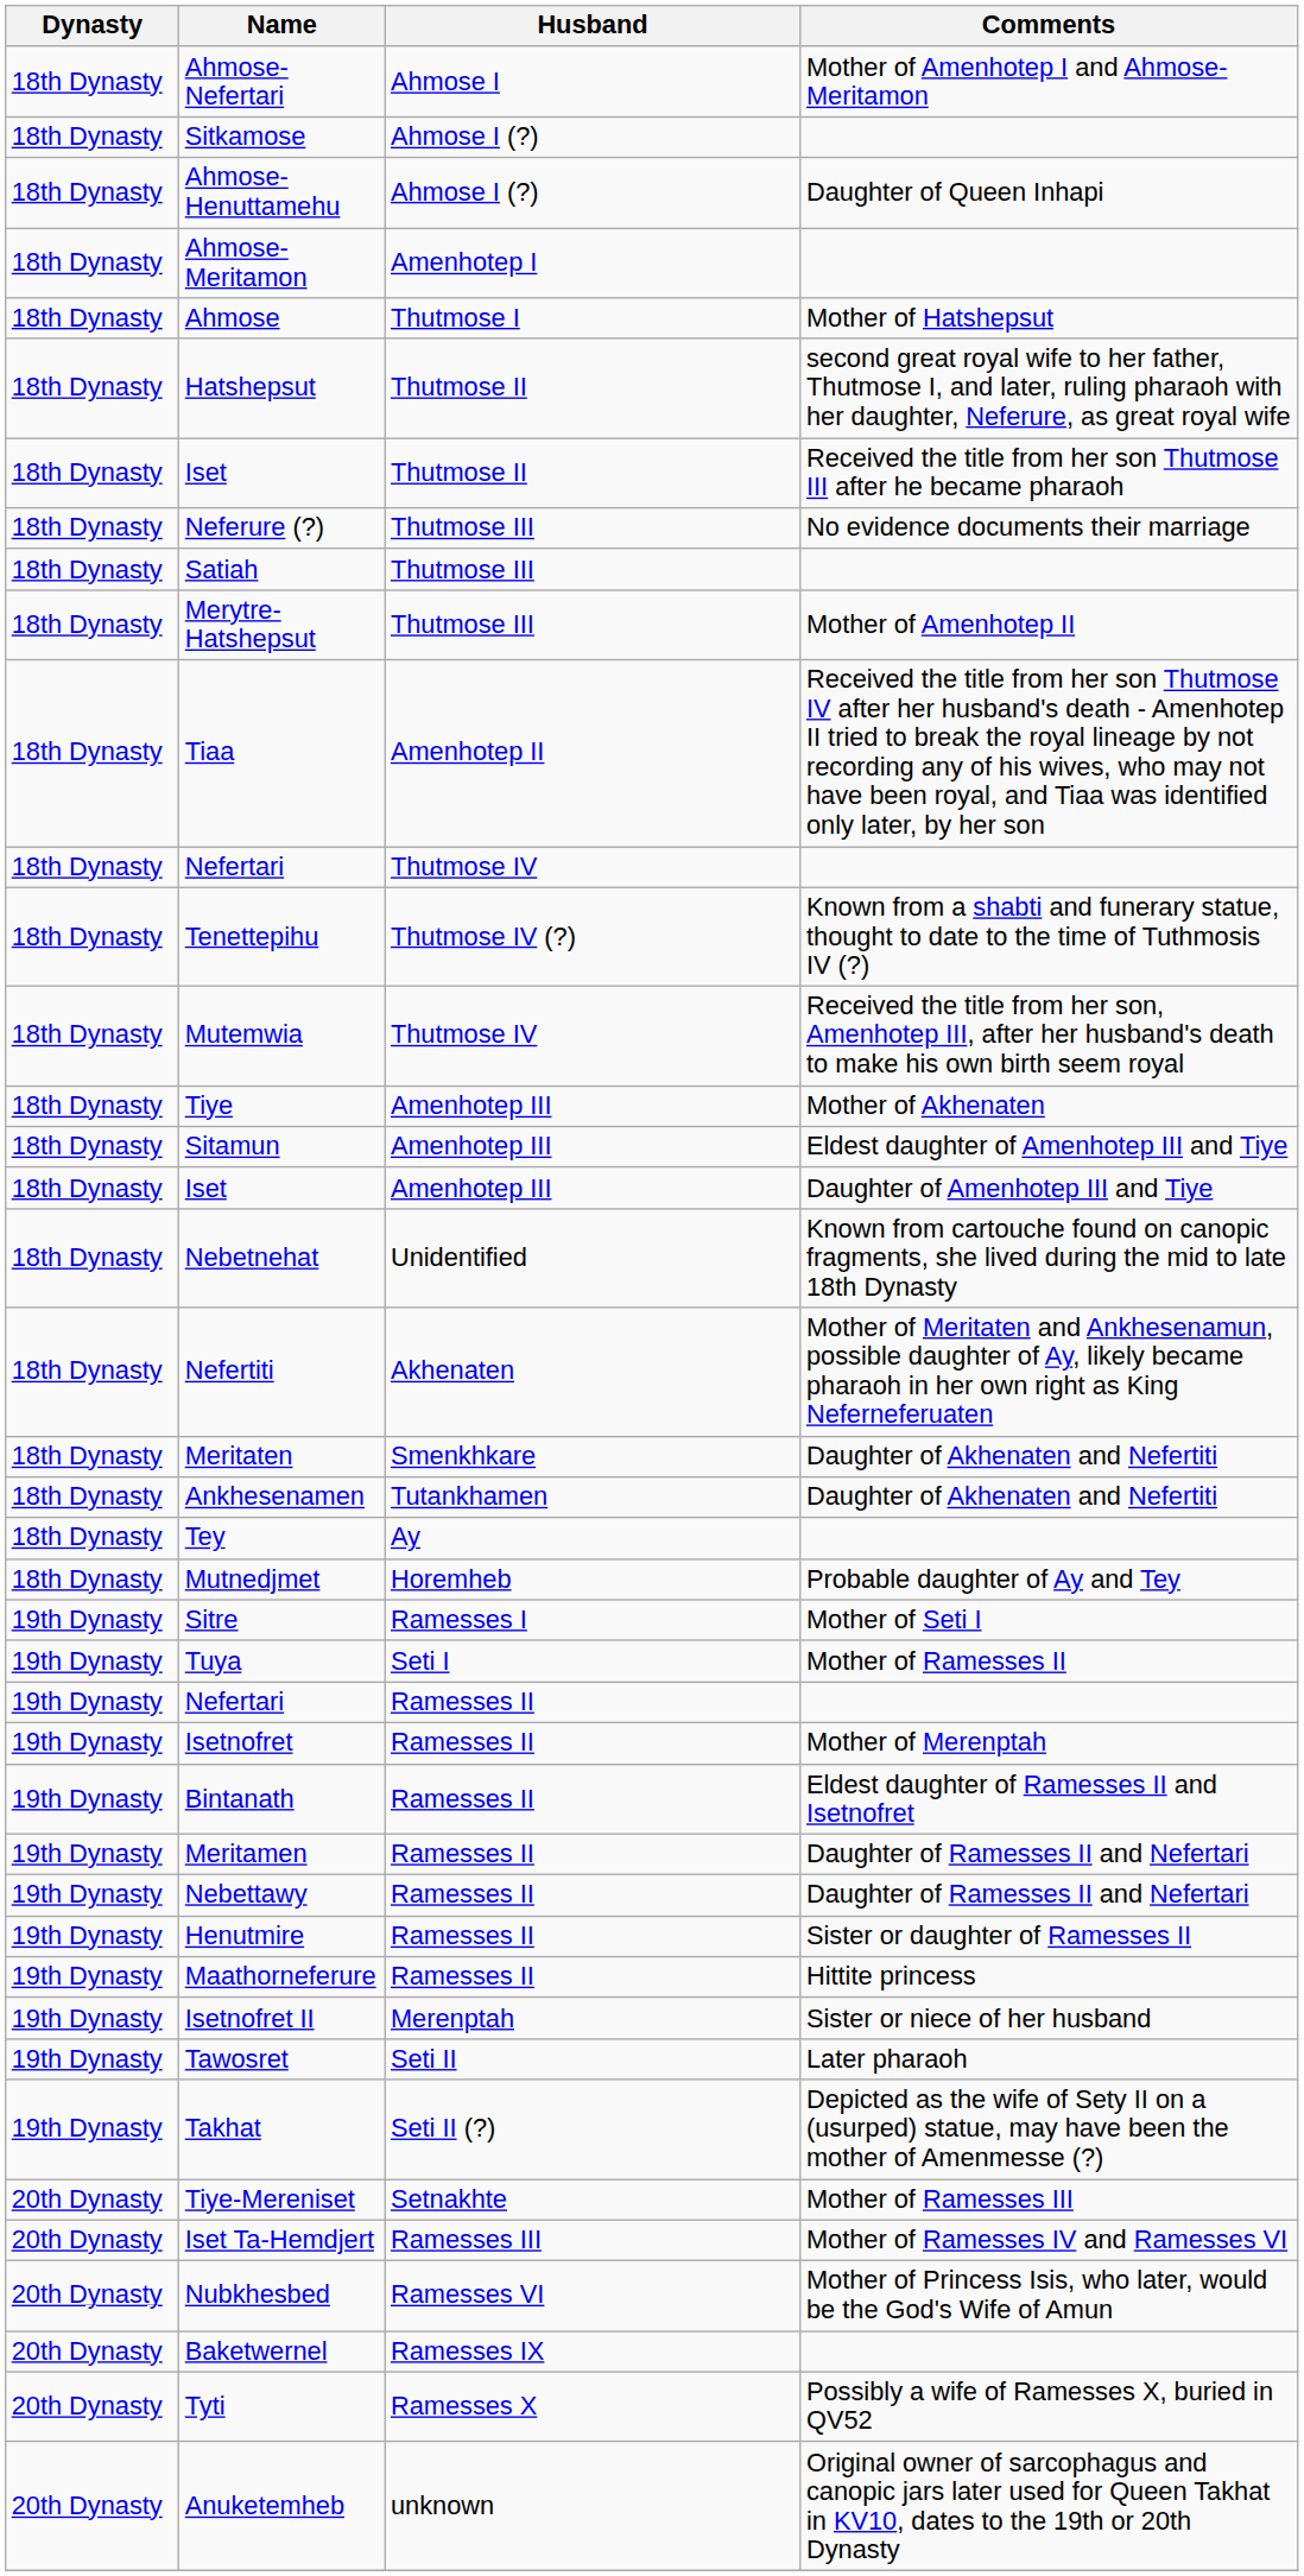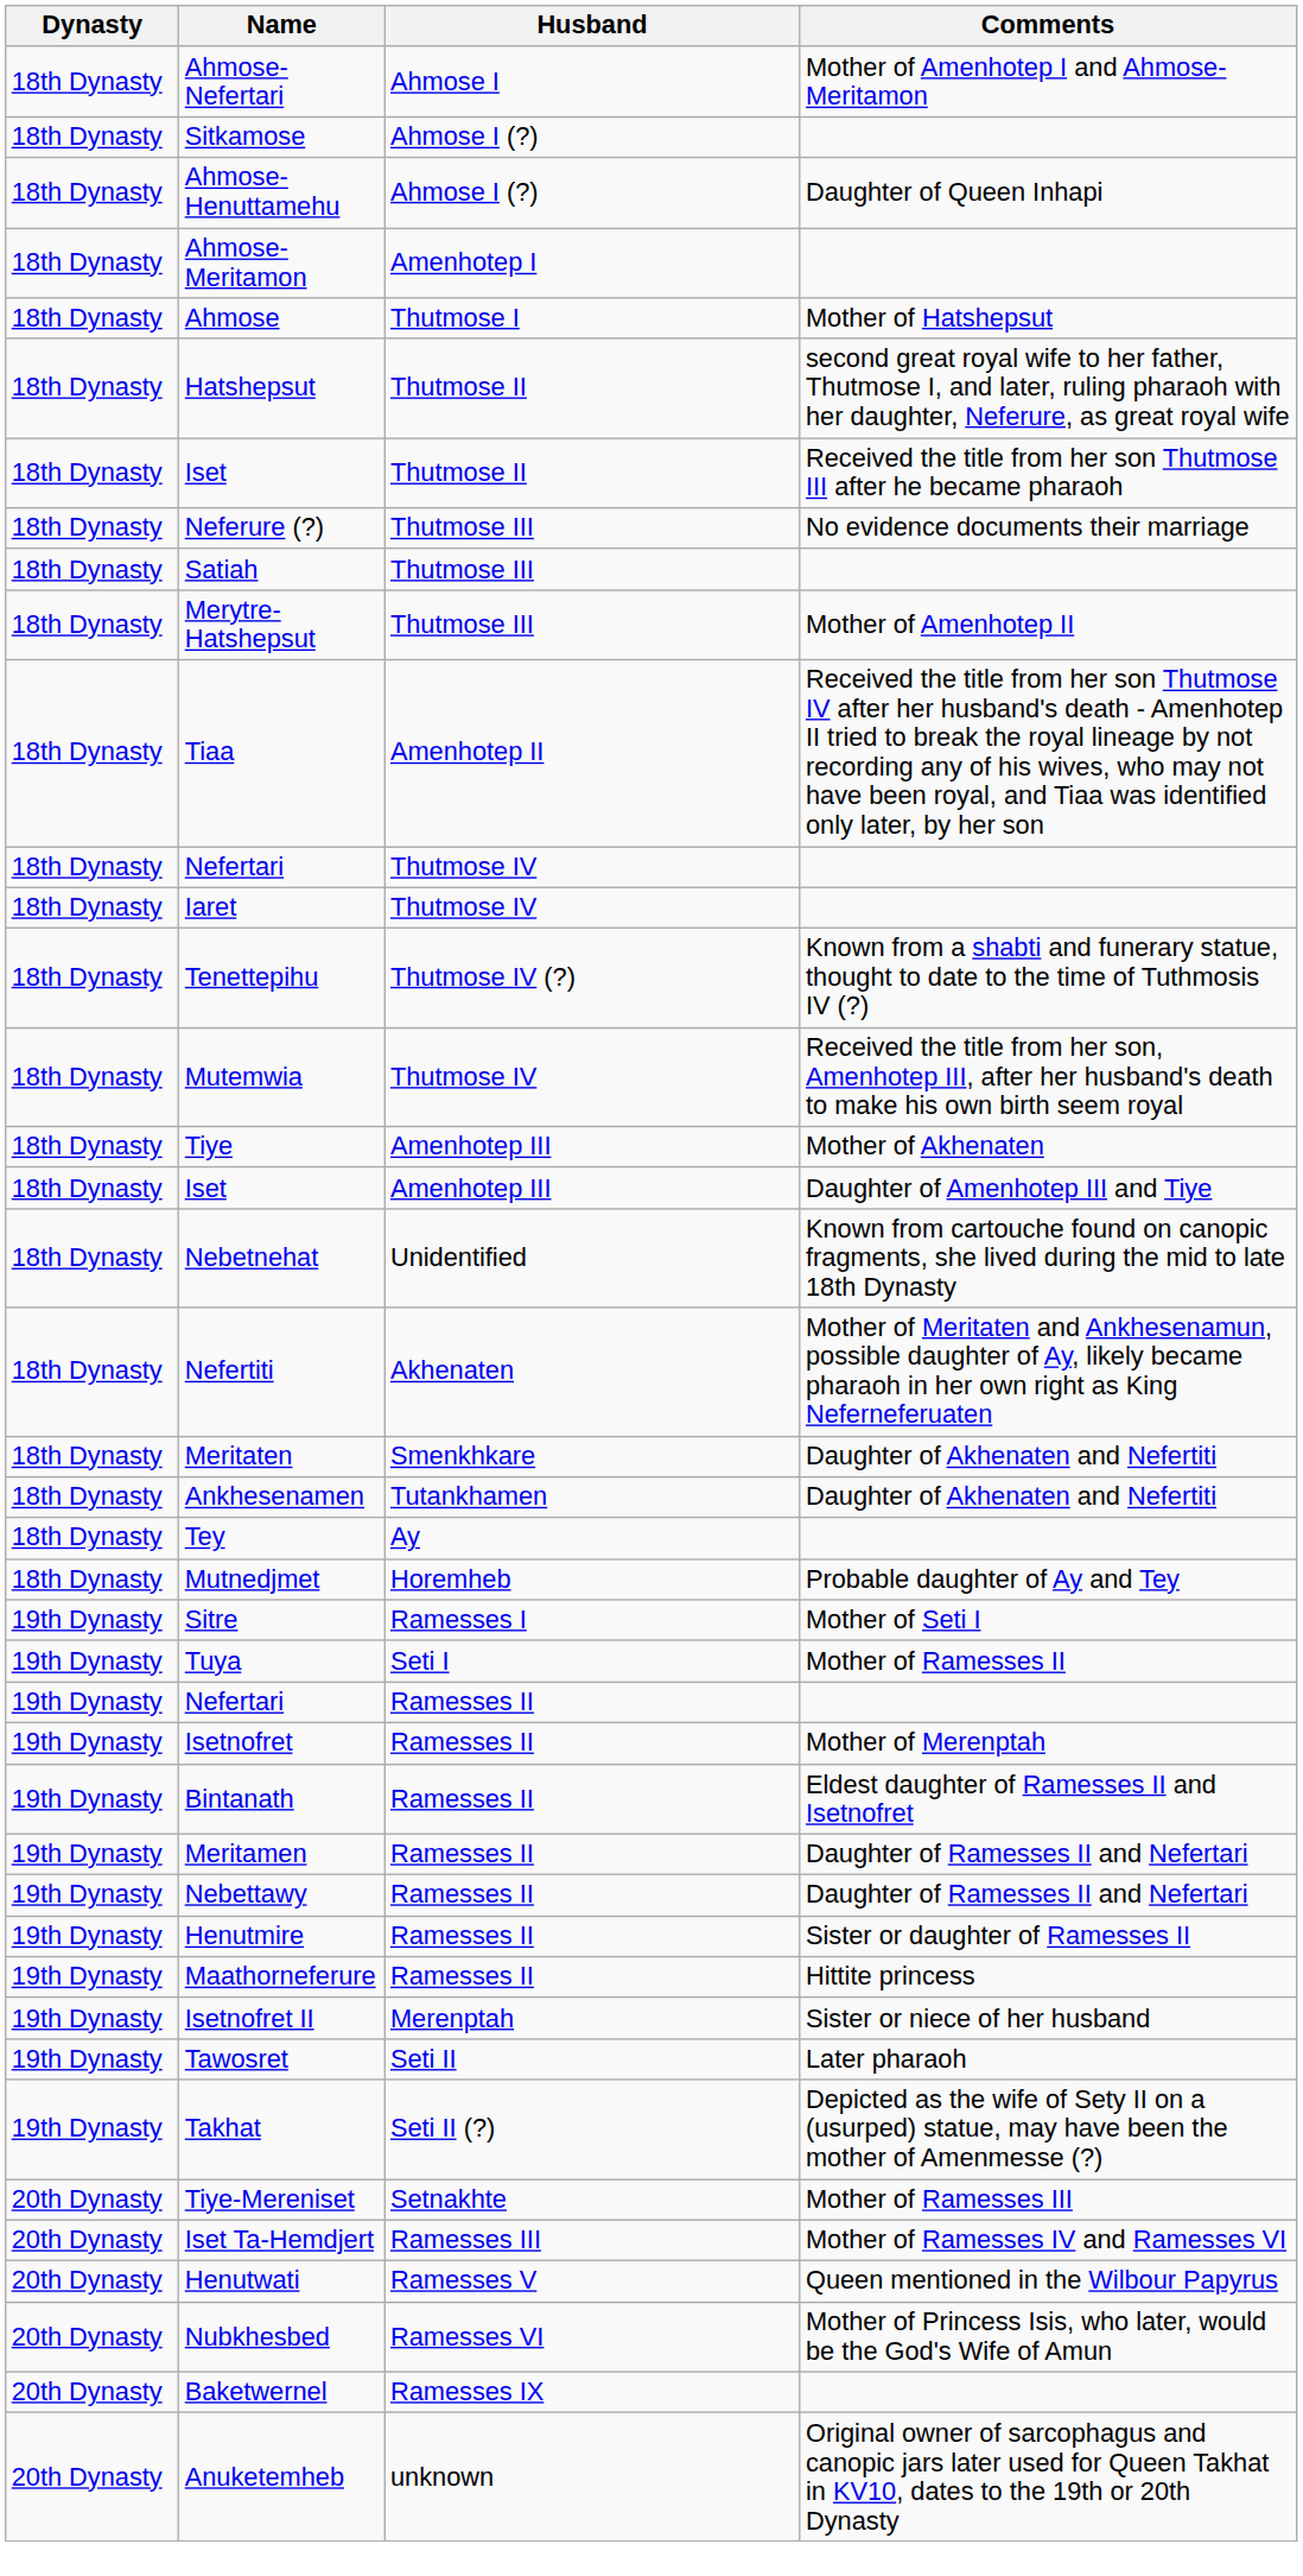 <table class="wikitable">
 <tr>
 <th width="100">Dynasty</th>
 <th width="120">Name</th>
 <th width="250">Husband</th>
 <th width="300">Comments</th>
 </tr>
 <tr>
 <td><a href='#'>18th Dynasty</a></td>
 <td><a href='#'>Ahmose-Nefertari</a></td>
 <td><a href='#'>Ahmose I</a></td>
 <td>Mother of <a href='#'>Amenhotep I</a> and <a href='#'>Ahmose-Meritamon</a></td>
 </tr>
 <tr>
 <td><a href='#'>18th Dynasty</a></td>
 <td><a href='#'>Sitkamose</a></td>
 <td><a href='#'>Ahmose I</a> (?)</td>
 <td></td>
 </tr>
 <tr>
 <td><a href='#'>18th Dynasty</a></td>
 <td><a href='#'>Ahmose-Henuttamehu</a></td>
 <td><a href='#'>Ahmose I</a> (?)</td>
 <td>Daughter of Queen Inhapi</td>
 </tr>
 <tr>
 <td><a href='#'>18th Dynasty</a></td>
 <td><a href='#'>Ahmose-Meritamon</a></td>
 <td><a href='#'>Amenhotep I</a></td>
 <td></td>
 </tr>
 <tr>
 <td><a href='#'>18th Dynasty</a></td>
 <td><a href='#'>Ahmose</a></td>
 <td><a href='#'>Thutmose I</a></td>
 <td>Mother of <a href='#'>Hatshepsut</a></td>
 </tr>
 <tr>
 <td><a href='#'>18th Dynasty</a></td>
 <td><a href='#'>Hatshepsut</a></td>
 <td><a href='#'>Thutmose II</a></td>
 <td>second great royal wife to her father, Thutmose I, and later, ruling pharaoh with her daughter, <a href='#'>Neferure</a>, as great royal wife</td>
 </tr>
 <tr>
 <td><a href='#'>18th Dynasty</a></td>
 <td><a href='#'>Iset</a></td>
 <td><a href='#'>Thutmose II</a></td>
 <td>Received the title from her son <a href='#'>Thutmose III</a> after he became pharaoh</td>
 </tr>
 <tr>
 <td><a href='#'>18th Dynasty</a></td>
 <td><a href='#'>Neferure</a> (?)</td>
 <td><a href='#'>Thutmose III</a></td>
 <td>No evidence documents their marriage</td>
 </tr>
 <tr>
 <td><a href='#'>18th Dynasty</a></td>
 <td><a href='#'>Satiah</a></td>
 <td><a href='#'>Thutmose III</a></td>
 <td></td>
 </tr>
 <tr>
 <td><a href='#'>18th Dynasty</a></td>
 <td><a href='#'>Merytre-Hatshepsut</a></td>
 <td><a href='#'>Thutmose III</a></td>
 <td>Mother of <a href='#'>Amenhotep II</a></td>
 </tr>
 <tr>
 <td><a href='#'>18th Dynasty</a></td>
 <td><a href='#'>Tiaa</a></td>
 <td><a href='#'>Amenhotep II</a></td>
 <td>Received the title from her son <a href='#'>Thutmose IV</a> after her husband's death - Amenhotep II tried to break the royal lineage by not recording any of his wives, who may not have been royal, and Tiaa was identified only later, by her son</td>
 </tr>
 <tr>
 <td><a href='#'>18th Dynasty</a></td>
 <td><a href='#'>Nefertari</a></td>
 <td><a href='#'>Thutmose IV</a></td>
 <td></td>
 </tr>
 <tr>
 <td><a href='#'>18th Dynasty</a></td>
+<td><a href='#'>Iaret</a></td>
+<td><a href='#'>Thutmose IV</a></td>
+<td></td>
+</tr>
+<tr>
+<td><a href='#'>18th Dynasty</a></td>
 <td><a href='#'>Tenettepihu</a></td>
 <td><a href='#'>Thutmose IV</a> (?)</td>
 <td>Known from a <a href='#'>shabti</a> and funerary statue, thought to date to the time of Tuthmosis IV (?)</td>
 </tr>
 <tr>
 <td><a href='#'>18th Dynasty</a></td>
 <td><a href='#'>Mutemwia</a></td>
 <td><a href='#'>Thutmose IV</a></td>
 <td>Received the title from her son, <a href='#'>Amenhotep III</a>, after her husband's death to make his own birth seem royal</td>
 </tr>
 <tr>
 <td><a href='#'>18th Dynasty</a></td>
 <td><a href='#'>Tiye</a></td>
 <td><a href='#'>Amenhotep III</a></td>
 <td>Mother of <a href='#'>Akhenaten</a></td>
-</tr>
-<tr>
-<td><a href='#'>18th Dynasty</a></td>
-<td><a href='#'>Sitamun</a></td>
-<td><a href='#'>Amenhotep III</a></td>
-<td>Eldest daughter of <a href='#'>Amenhotep III</a> and <a href='#'>Tiye</a></td>
 </tr>
 <tr>
 <td><a href='#'>18th Dynasty</a></td>
 <td><a href='#'>Iset</a></td>
 <td><a href='#'>Amenhotep III</a></td>
 <td>Daughter of <a href='#'>Amenhotep III</a> and <a href='#'>Tiye</a></td>
 </tr>
 <tr>
 <td><a href='#'>18th Dynasty</a></td>
 <td><a href='#'>Nebetnehat</a></td>
 <td>Unidentified</td>
 <td>Known from cartouche found on canopic fragments, she lived during the mid to late 18th Dynasty</td>
 </tr>
 <tr>
 <td><a href='#'>18th Dynasty</a></td>
 <td><a href='#'>Nefertiti</a></td>
 <td><a href='#'>Akhenaten</a></td>
 <td>Mother of <a href='#'>Meritaten</a> and <a href='#'>Ankhesenamun</a>, possible daughter of <a href='#'>Ay</a>, likely became pharaoh in her own right as King <a href='#'>Neferneferuaten</a></td>
 </tr>
 <tr>
 <td><a href='#'>18th Dynasty</a></td>
 <td><a href='#'>Meritaten</a></td>
 <td><a href='#'>Smenkhkare</a></td>
 <td>Daughter of <a href='#'>Akhenaten</a> and <a href='#'>Nefertiti</a></td>
 </tr>
 <tr>
 <td><a href='#'>18th Dynasty</a></td>
 <td><a href='#'>Ankhesenamen</a></td>
 <td><a href='#'>Tutankhamen</a></td>
 <td>Daughter of <a href='#'>Akhenaten</a> and <a href='#'>Nefertiti</a></td>
 </tr>
 <tr>
 <td><a href='#'>18th Dynasty</a></td>
 <td><a href='#'>Tey</a></td>
 <td><a href='#'>Ay</a></td>
 <td></td>
 </tr>
 <tr>
 <td><a href='#'>18th Dynasty</a></td>
 <td><a href='#'>Mutnedjmet</a></td>
 <td><a href='#'>Horemheb</a></td>
 <td>Probable daughter of <a href='#'>Ay</a> and <a href='#'>Tey</a></td>
 </tr>
 <tr>
 <td><a href='#'>19th Dynasty</a></td>
 <td><a href='#'>Sitre</a></td>
 <td><a href='#'>Ramesses I</a></td>
 <td>Mother of <a href='#'>Seti I</a></td>
 </tr>
 <tr>
 <td><a href='#'>19th Dynasty</a></td>
 <td><a href='#'>Tuya</a></td>
 <td><a href='#'>Seti I</a></td>
 <td>Mother of <a href='#'>Ramesses II</a></td>
 </tr>
 <tr>
 <td><a href='#'>19th Dynasty</a></td>
 <td><a href='#'>Nefertari</a></td>
 <td><a href='#'>Ramesses II</a></td>
 <td></td>
 </tr>
 <tr>
 <td><a href='#'>19th Dynasty</a></td>
 <td><a href='#'>Isetnofret</a></td>
 <td><a href='#'>Ramesses II</a></td>
 <td>Mother of <a href='#'>Merenptah</a></td>
 </tr>
 <tr>
 <td><a href='#'>19th Dynasty</a></td>
 <td><a href='#'>Bintanath</a></td>
 <td><a href='#'>Ramesses II</a></td>
 <td>Eldest daughter of <a href='#'>Ramesses II</a> and <a href='#'>Isetnofret</a></td>
 </tr>
 <tr>
 <td><a href='#'>19th Dynasty</a></td>
 <td><a href='#'>Meritamen</a></td>
 <td><a href='#'>Ramesses II</a></td>
 <td>Daughter of <a href='#'>Ramesses II</a> and <a href='#'>Nefertari</a></td>
 </tr>
 <tr>
 <td><a href='#'>19th Dynasty</a></td>
 <td><a href='#'>Nebettawy</a></td>
 <td><a href='#'>Ramesses II</a></td>
 <td>Daughter of <a href='#'>Ramesses II</a> and <a href='#'>Nefertari</a></td>
 </tr>
 <tr>
 <td><a href='#'>19th Dynasty</a></td>
 <td><a href='#'>Henutmire</a></td>
 <td><a href='#'>Ramesses II</a></td>
 <td>Sister or daughter of <a href='#'>Ramesses II</a></td>
 </tr>
 <tr>
 <td><a href='#'>19th Dynasty</a></td>
 <td><a href='#'>Maathorneferure</a></td>
 <td><a href='#'>Ramesses II</a></td>
 <td>Hittite princess</td>
 </tr>
 <tr>
 <td><a href='#'>19th Dynasty</a></td>
 <td><a href='#'>Isetnofret II</a></td>
 <td><a href='#'>Merenptah</a></td>
 <td>Sister or niece of her husband</td>
 </tr>
 <tr>
 <td><a href='#'>19th Dynasty</a></td>
 <td><a href='#'>Tawosret</a></td>
 <td><a href='#'>Seti II</a></td>
 <td>Later pharaoh</td>
 </tr>
 <tr>
 <td><a href='#'>19th Dynasty</a></td>
 <td><a href='#'>Takhat</a></td>
 <td><a href='#'>Seti II</a> (?)</td>
 <td>Depicted as the wife of Sety II on a (usurped) statue, may have been the mother of Amenmesse (?)</td>
 </tr>
 <tr>
 <td><a href='#'>20th Dynasty</a></td>
 <td><a href='#'>Tiye-Mereniset</a></td>
 <td><a href='#'>Setnakhte</a></td>
 <td>Mother of <a href='#'>Ramesses III</a></td>
 </tr>
 <tr>
 <td><a href='#'>20th Dynasty</a></td>
 <td><a href='#'>Iset Ta-Hemdjert</a></td>
 <td><a href='#'>Ramesses III</a></td>
 <td>Mother of <a href='#'>Ramesses IV</a> and <a href='#'>Ramesses VI</a></td>
 </tr>
 <tr>
 <td><a href='#'>20th Dynasty</a></td>
+<td><a href='#'>Henutwati</a></td>
+<td><a href='#'>Ramesses V</a></td>
+<td>Queen mentioned in the <a href='#'>Wilbour Papyrus</a></td>
+</tr>
+<tr>
+<td><a href='#'>20th Dynasty</a></td>
 <td><a href='#'>Nubkhesbed</a></td>
 <td><a href='#'>Ramesses VI</a></td>
 <td>Mother of Princess Isis, who later, would be the God's Wife of Amun</td>
 </tr>
 <tr>
 <td><a href='#'>20th Dynasty</a></td>
 <td><a href='#'>Baketwernel</a></td>
 <td><a href='#'>Ramesses IX</a></td>
 <td></td>
 </tr>
 <tr>
 <td><a href='#'>20th Dynasty</a></td>
-<td><a href='#'>Tyti</a></td>
-<td><a href='#'>Ramesses X</a></td>
-<td>Possibly a wife of Ramesses X, buried in QV52</td>
-</tr>
-<tr>
-<td><a href='#'>20th Dynasty</a></td>
 <td><a href='#'>Anuketemheb</a></td>
 <td>unknown</td>
 <td>Original owner of sarcophagus and canopic jars later used for Queen Takhat in <a href='#'>KV10</a>, dates to the 19th or 20th Dynasty</td>
 </tr>
 <tr>
 </tr>
 </table>
